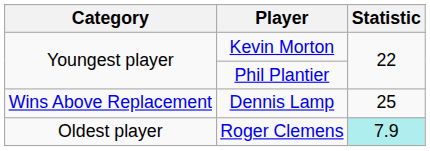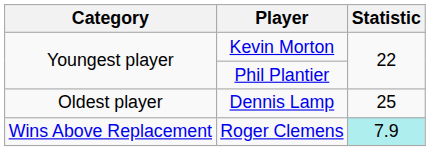 <table class="wikitable" style="text-align:center;">
 <tr>
 <th>Category</th>
 <th>Player</th>
 <th>Statistic</th>
 </tr>
 <tr>
 <td rowspan=2>Youngest player</td>
 <td><a href='#'>Kevin Morton</a></td>
 <td rowspan=2>22</td>
 </tr>
 <tr>
 <td><a href='#'>Phil Plantier</a></td>
 </tr>
 <tr>
-<td><a href='#'>Wins Above Replacement</a></td>
+<td>Oldest player</td>
 <td><a href='#'>Dennis Lamp</a></td>
 <td>25</td>
 </tr>
 <tr>
-<td>Oldest player</td>
+<td><a href='#'>Wins Above Replacement</a></td>
 <td><a href='#'>Roger Clemens</a></td>
 <td style="background: paleturquoise;">7.9</td>
 </tr>
 </table>
